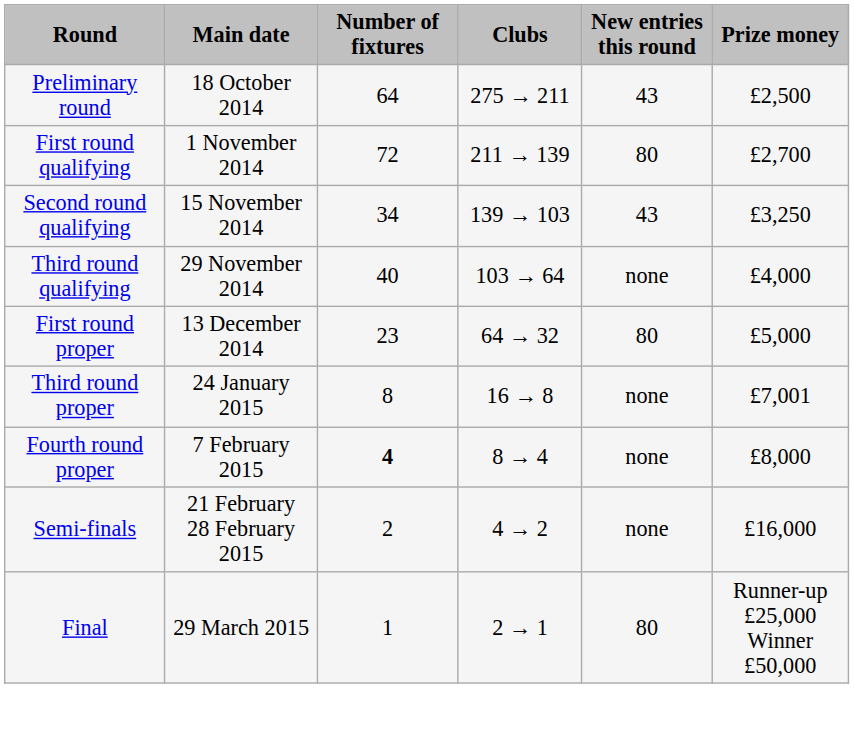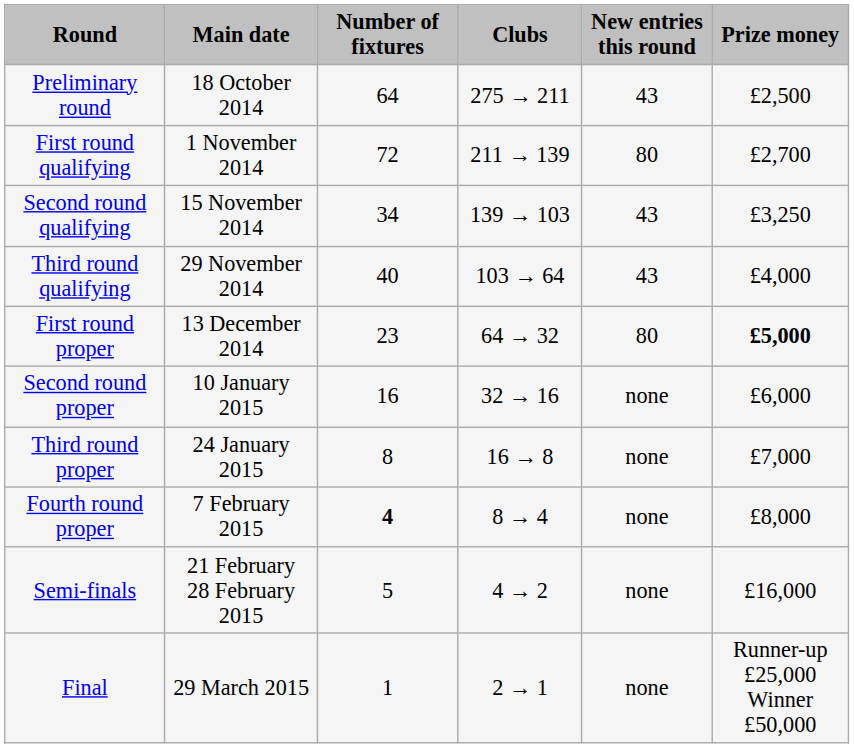 <table class="wikitable" style="background:WhiteSmoke; text-align:center; font-size:100%">
 <tr>
 <td scope="col" style="width: 200px; background:silver;"><strong>Round</strong></td>
 <td scope="col" style="width: 200px; background:silver;"><strong>Main date</strong></td>
 <td scope="col" style="width: 200px; background:silver;"><strong>Number of fixtures</strong></td>
 <td scope="col" style="width: 200px; background:silver;"><strong>Clubs</strong></td>
 <td scope="col" style="width: 200px; background:silver;"><strong>New entries this round</strong></td>
 <td scope="col" style="width: 200px; background:silver;"><strong>Prize money</strong></td>
 </tr>
 <tr>
 <td><a href='#'>Preliminary round</a></td>
 <td>18 October 2014</td>
 <td>64</td>
 <td>275 → 211</td>
 <td>43</td>
 <td>£2,500</td>
 </tr>
 <tr>
 <td><a href='#'>First round qualifying</a></td>
 <td>1 November 2014</td>
 <td>72</td>
 <td>211 → 139</td>
 <td>80</td>
 <td>£2,700</td>
 </tr>
 <tr>
 <td><a href='#'>Second round qualifying</a></td>
 <td>15 November 2014</td>
 <td>34</td>
 <td>139 → 103</td>
 <td>43</td>
 <td>£3,250</td>
 </tr>
 <tr>
 <td><a href='#'>Third round qualifying</a></td>
 <td>29 November 2014</td>
 <td>40</td>
 <td>103 → 64</td>
-<td>none</td>
+<td>43</td>
 <td>£4,000</td>
 </tr>
 <tr>
 <td><a href='#'>First round proper</a></td>
 <td>13 December 2014</td>
 <td>23</td>
 <td>64 → 32</td>
 <td>80</td>
-<td>£5,000</td>
+<td><strong>£5,000</strong></td>
+</tr>
+<tr>
+<td><a href='#'>Second round proper</a></td>
+<td>10 January 2015</td>
+<td>16</td>
+<td>32 → 16</td>
+<td>none</td>
+<td>£6,000</td>
 </tr>
 <tr>
 <td><a href='#'>Third round proper</a></td>
 <td>24 January 2015</td>
 <td>8</td>
 <td>16 → 8</td>
 <td>none</td>
-<td>£7,001</td>
+<td>£7,000</td>
 </tr>
 <tr>
 <td><a href='#'>Fourth round proper</a></td>
 <td>7 February 2015</td>
 <td><strong>4</strong></td>
 <td>8 → 4</td>
 <td>none</td>
 <td>£8,000</td>
 </tr>
 <tr>
 <td><a href='#'>Semi-finals</a></td>
 <td>21 February<br>28 February 2015</td>
-<td>2</td>
+<td>5</td>
 <td>4 → 2</td>
 <td>none</td>
 <td>£16,000</td>
 </tr>
 <tr>
 <td><a href='#'>Final</a></td>
 <td>29 March 2015</td>
 <td>1</td>
 <td>2 → 1</td>
-<td>80</td>
+<td>none</td>
 <td>Runner-up £25,000<br>Winner £50,000</td>
 </tr>
 </table>
